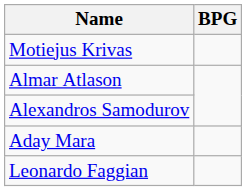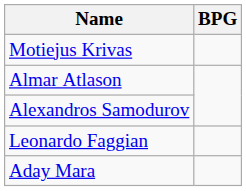 <table class=wikitable>
 <tr>
 <th>Name</th>
 <th>BPG</th>
 </tr>
 <tr>
 <td> <a href='#'>Motiejus Krivas</a></td>
 <td></td>
 </tr>
 <tr>
 <td> <a href='#'>Almar Atlason</a></td>
 <td rowspan=2></td>
 </tr>
 <tr>
 <td> <a href='#'>Alexandros Samodurov</a></td>
 </tr>
 <tr>
+<td> <a href='#'>Leonardo Faggian</a></td>
+<td></td>
+</tr>
+<tr>
 <td> <a href='#'>Aday Mara</a></td>
 <td></td>
 </tr>
-<tr>
-<td> <a href='#'>Leonardo Faggian</a></td>
-<td></td>
-</tr>
 </table>
